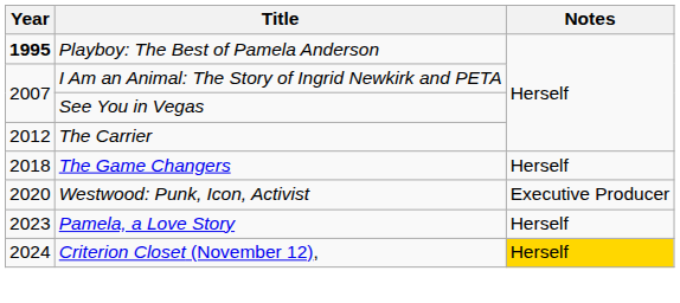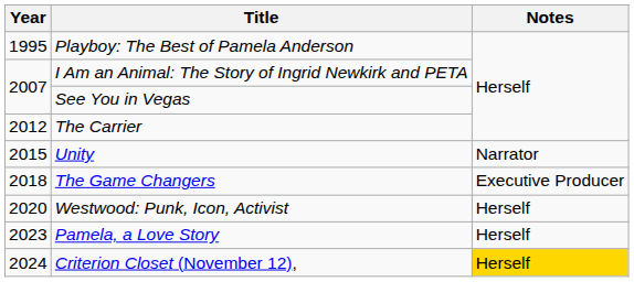 <table class="wikitable sortable">
 <tr>
 <th>Year</th>
 <th>Title</th>
 <th class="unsortable">Notes</th>
 </tr>
 <tr>
-<td><strong>1995</strong></td>
+<td>1995</td>
 <td><em>Playboy: The Best of Pamela Anderson</em></td>
 <td rowspan="4">Herself</td>
 </tr>
 <tr>
 <td rowspan="2">2007</td>
 <td><em>I Am an Animal: The Story of Ingrid Newkirk and PETA</em></td>
 </tr>
 <tr>
 <td><em>See You in Vegas</em></td>
 </tr>
 <tr>
 <td>2012</td>
 <td data-sort-value="Carrier, The"><em>The Carrier</em></td>
 </tr>
 <tr>
+<td>2015</td>
+<td><em><a href='#'>Unity</a></em></td>
+<td>Narrator</td>
+</tr>
+<tr>
 <td>2018</td>
 <td><em><a href='#'>The Game Changers</a></em></td>
-<td>Herself</td>
+<td>Executive Producer</td>
 </tr>
 <tr>
 <td>2020</td>
 <td><em>Westwood: Punk, Icon, Activist</em></td>
-<td>Executive Producer</td>
+<td>Herself</td>
 </tr>
 <tr>
 <td>2023</td>
 <td><em><a href='#'>Pamela, a Love Story</a></em></td>
 <td>Herself</td>
 </tr>
 <tr>
 <td>2024</td>
 <td><a href='#'><em>Criterion Closet</em> (November 12)</a>,</td>
 <td style="background: gold;">Herself</td>
 </tr>
 </table>
